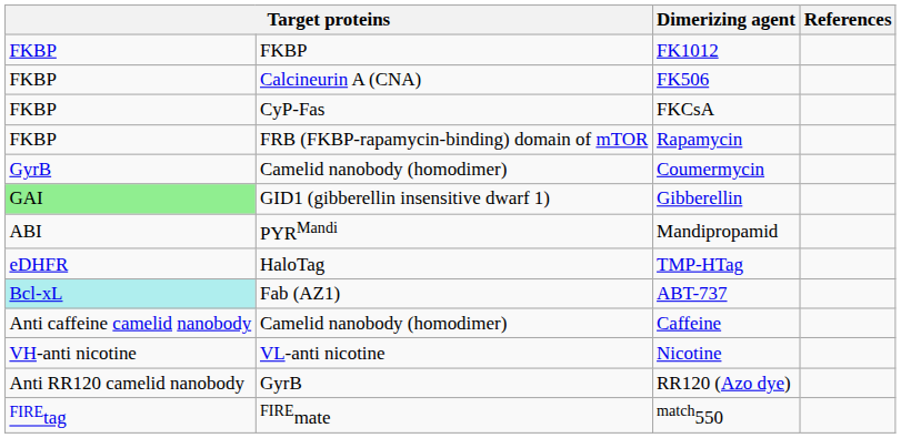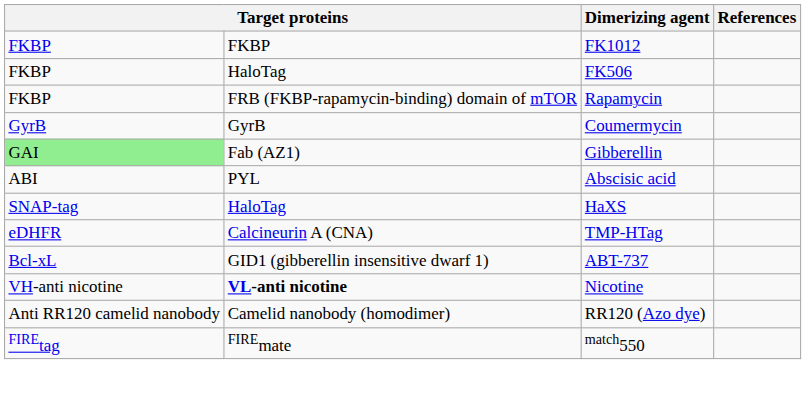 <table class="wikitable">
 <tr>
 <th colspan=2>Target proteins</th>
 <th>Dimerizing agent</th>
 <th>References</th>
 </tr>
 <tr>
 <td><a href='#'>FKBP</a></td>
 <td>FKBP</td>
 <td><a href='#'>FK1012</a></td>
 <td></td>
 </tr>
 <tr>
 <td>FKBP</td>
-<td><a href='#'>Calcineurin</a> A (CNA)</td>
+<td>HaloTag</td>
 <td><a href='#'>FK506</a></td>
-<td></td>
-</tr>
-<tr>
-<td>FKBP</td>
-<td>CyP-Fas</td>
-<td>FKCsA</td>
 <td></td>
 </tr>
 <tr>
 <td>FKBP</td>
 <td>FRB (FKBP-rapamycin-binding) domain of <a href='#'>mTOR</a></td>
 <td><a href='#'>Rapamycin</a></td>
 <td></td>
 </tr>
 <tr>
 <td><a href='#'>GyrB</a></td>
-<td>Camelid nanobody (homodimer)</td>
+<td>GyrB</td>
 <td><a href='#'>Coumermycin</a></td>
 <td></td>
 </tr>
 <tr>
 <td style="background: lightgreen;">GAI</td>
-<td>GID1 (gibberellin insensitive dwarf 1)</td>
+<td>Fab (AZ1)</td>
 <td><a href='#'>Gibberellin</a></td>
 <td></td>
 </tr>
 <tr>
 <td>ABI</td>
-<td>PYR<sup>Mandi</sup></td>
-<td>Mandipropamid</td>
+<td>PYL</td>
+<td><a href='#'>Abscisic acid</a></td>
+<td></td>
+</tr>
+<tr>
+<td><a href='#'>SNAP-tag</a></td>
+<td><a href='#'>HaloTag</a></td>
+<td><a href='#'>HaXS</a></td>
 <td></td>
 </tr>
 <tr>
 <td><a href='#'>eDHFR</a></td>
-<td>HaloTag</td>
+<td><a href='#'>Calcineurin</a> A (CNA)</td>
 <td><a href='#'>TMP-HTag</a></td>
 <td></td>
 </tr>
 <tr>
-<td style="background: paleturquoise;"><a href='#'>Bcl-xL</a></td>
-<td>Fab (AZ1)</td>
+<td><a href='#'>Bcl-xL</a></td>
+<td>GID1 (gibberellin insensitive dwarf 1)</td>
 <td><a href='#'>ABT-737</a></td>
 <td></td>
 </tr>
 <tr>
-<td>Anti caffeine <a href='#'>camelid</a> <a href='#'>nanobody</a></td>
-<td>Camelid nanobody (homodimer)</td>
-<td><a href='#'>Caffeine</a></td>
-<td></td>
-</tr>
-<tr>
 <td><a href='#'>VH</a>-anti nicotine</td>
-<td><a href='#'>VL</a>-anti nicotine</td>
+<td><strong><a href='#'>VL</a>-anti nicotine</strong></td>
 <td><a href='#'>Nicotine</a></td>
 <td></td>
 </tr>
 <tr>
 <td>Anti RR120 camelid nanobody</td>
-<td>GyrB</td>
+<td>Camelid nanobody (homodimer)</td>
 <td>RR120 (<a href='#'>Azo dye</a>)</td>
 <td></td>
 </tr>
 <tr>
 <td><a href='#'><sup>FIRE</sup>tag</a></td>
 <td><sup>FIRE</sup>mate</td>
 <td><sup>match</sup>550</td>
 <td></td>
 </tr>
 </table>
